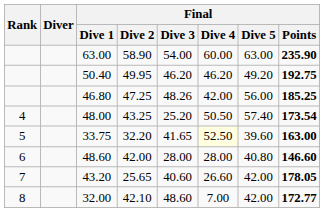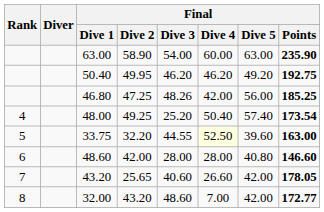 <table class="wikitable sortable"  style="text-align:center">
 <tr>
 <th rowspan="2" data-sort-type=number>Rank</th>
 <th rowspan="2">Diver</th>
 <th colspan="7">Final</th>
 </tr>
 <tr>
 <th>Dive 1</th>
 <th>Dive 2</th>
 <th>Dive 3</th>
 <th>Dive 4</th>
 <th>Dive 5</th>
 <th>Points</th>
 </tr>
 <tr>
 <td></td>
 <td align="left"></td>
 <td>63.00</td>
 <td>58.90</td>
 <td>54.00</td>
 <td>60.00</td>
 <td>63.00</td>
 <td><strong>235.90</strong></td>
 </tr>
 <tr>
 <td></td>
 <td align="left"></td>
 <td>50.40</td>
 <td>49.95</td>
 <td>46.20</td>
 <td>46.20</td>
 <td>49.20</td>
 <td><strong>192.75</strong></td>
 </tr>
 <tr>
 <td></td>
 <td align="left"></td>
 <td>46.80</td>
 <td>47.25</td>
 <td>48.26</td>
 <td>42.00</td>
 <td>56.00</td>
 <td><strong>185.25</strong></td>
 </tr>
 <tr>
 <td>4</td>
 <td align="left"></td>
 <td>48.00</td>
-<td>43.25</td>
+<td>49.25</td>
 <td>25.20</td>
-<td>50.50</td>
+<td>50.40</td>
 <td>57.40</td>
 <td><strong>173.54</strong></td>
 </tr>
 <tr>
 <td>5</td>
 <td align="left"></td>
 <td>33.75</td>
 <td>32.20</td>
-<td>41.65</td>
+<td>44.55</td>
 <td style="background: lightyellow;">52.50</td>
 <td>39.60</td>
 <td><strong>163.00</strong></td>
 </tr>
 <tr>
 <td>6</td>
 <td align="left"></td>
 <td>48.60</td>
 <td>42.00</td>
 <td>28.00</td>
 <td>28.00</td>
 <td>40.80</td>
 <td><strong>146.60</strong></td>
 </tr>
 <tr>
 <td>7</td>
 <td align="left"></td>
 <td>43.20</td>
 <td>25.65</td>
 <td>40.60</td>
 <td>26.60</td>
 <td>42.00</td>
 <td><strong>178.05</strong></td>
 </tr>
 <tr>
 <td>8</td>
 <td align="left"></td>
 <td>32.00</td>
-<td>42.10</td>
+<td>43.20</td>
 <td>48.60</td>
 <td>7.00</td>
 <td>42.00</td>
 <td><strong>172.77</strong></td>
 </tr>
 </table>
